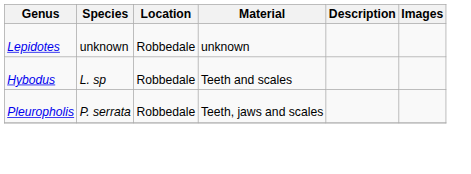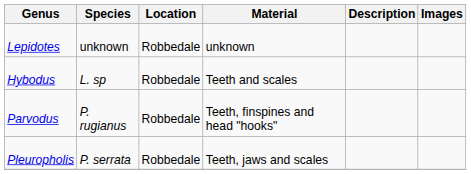 <table class="wikitable" align="center">
 <tr>
 <th>Genus</th>
 <th>Species</th>
 <th>Location</th>
 <th>Material</th>
 <th>Description</th>
 <th>Images</th>
 </tr>
 <tr>
 <td><br><em><a href='#'>Lepidotes</a></em></td>
 <td><br>unknown</td>
 <td><br>Robbedale</td>
 <td><br>unknown</td>
 <td></td>
 <td></td>
 </tr>
 <tr>
 <td><br><em><a href='#'>Hybodus</a></em></td>
 <td><br><em>L. sp</em></td>
 <td><br>Robbedale</td>
 <td><br>Teeth and scales</td>
 <td></td>
 <td></td>
 </tr>
 <tr>
+<td><br><em><a href='#'>Parvodus</a></em></td>
+<td><br><em>P. rugianus</em></td>
+<td><br>Robbedale</td>
+<td><br>Teeth, finspines and head "hooks"</td>
+<td></td>
+<td></td>
+</tr>
+<tr>
 <td><br><em><a href='#'>Pleuropholis</a></em></td>
 <td><br><em>P. serrata</em></td>
 <td><br>Robbedale</td>
 <td><br>Teeth, jaws and scales</td>
 <td></td>
 <td></td>
 </tr>
 <tr>
 </tr>
 </table>
